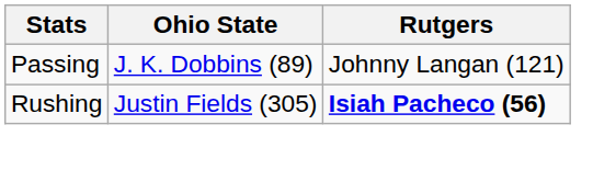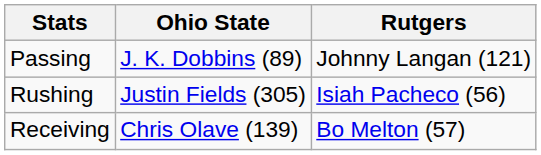 <table class="wikitable">
 <tr>
 <th>Stats</th>
 <th>Ohio State</th>
 <th>Rutgers</th>
 </tr>
 <tr>
 <td>Passing</td>
 <td><a href='#'>J. K. Dobbins</a> (89)</td>
 <td>Johnny Langan (121)</td>
 </tr>
 <tr>
 <td>Rushing</td>
 <td><a href='#'>Justin Fields</a> (305)</td>
-<td><strong><a href='#'>Isiah Pacheco</a> (56)</strong></td>
+<td><a href='#'>Isiah Pacheco</a> (56)</td>
+</tr>
+<tr>
+<td>Receiving</td>
+<td><a href='#'>Chris Olave</a> (139)</td>
+<td><a href='#'>Bo Melton</a> (57)</td>
 </tr>
 </table>
